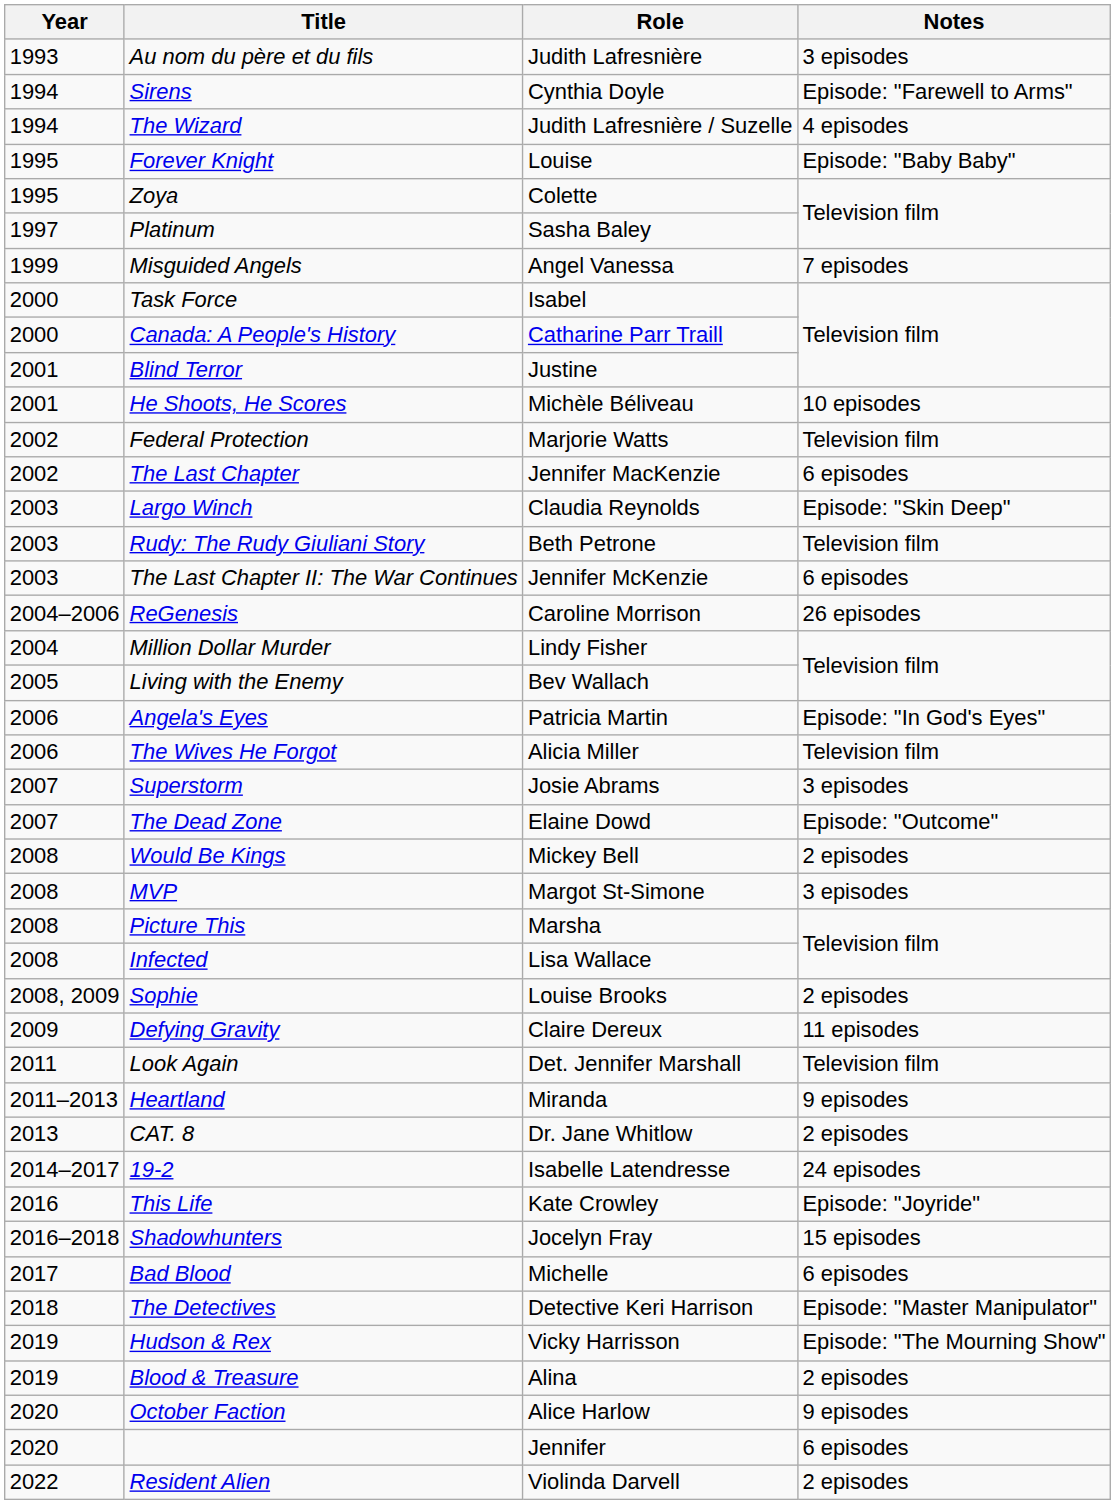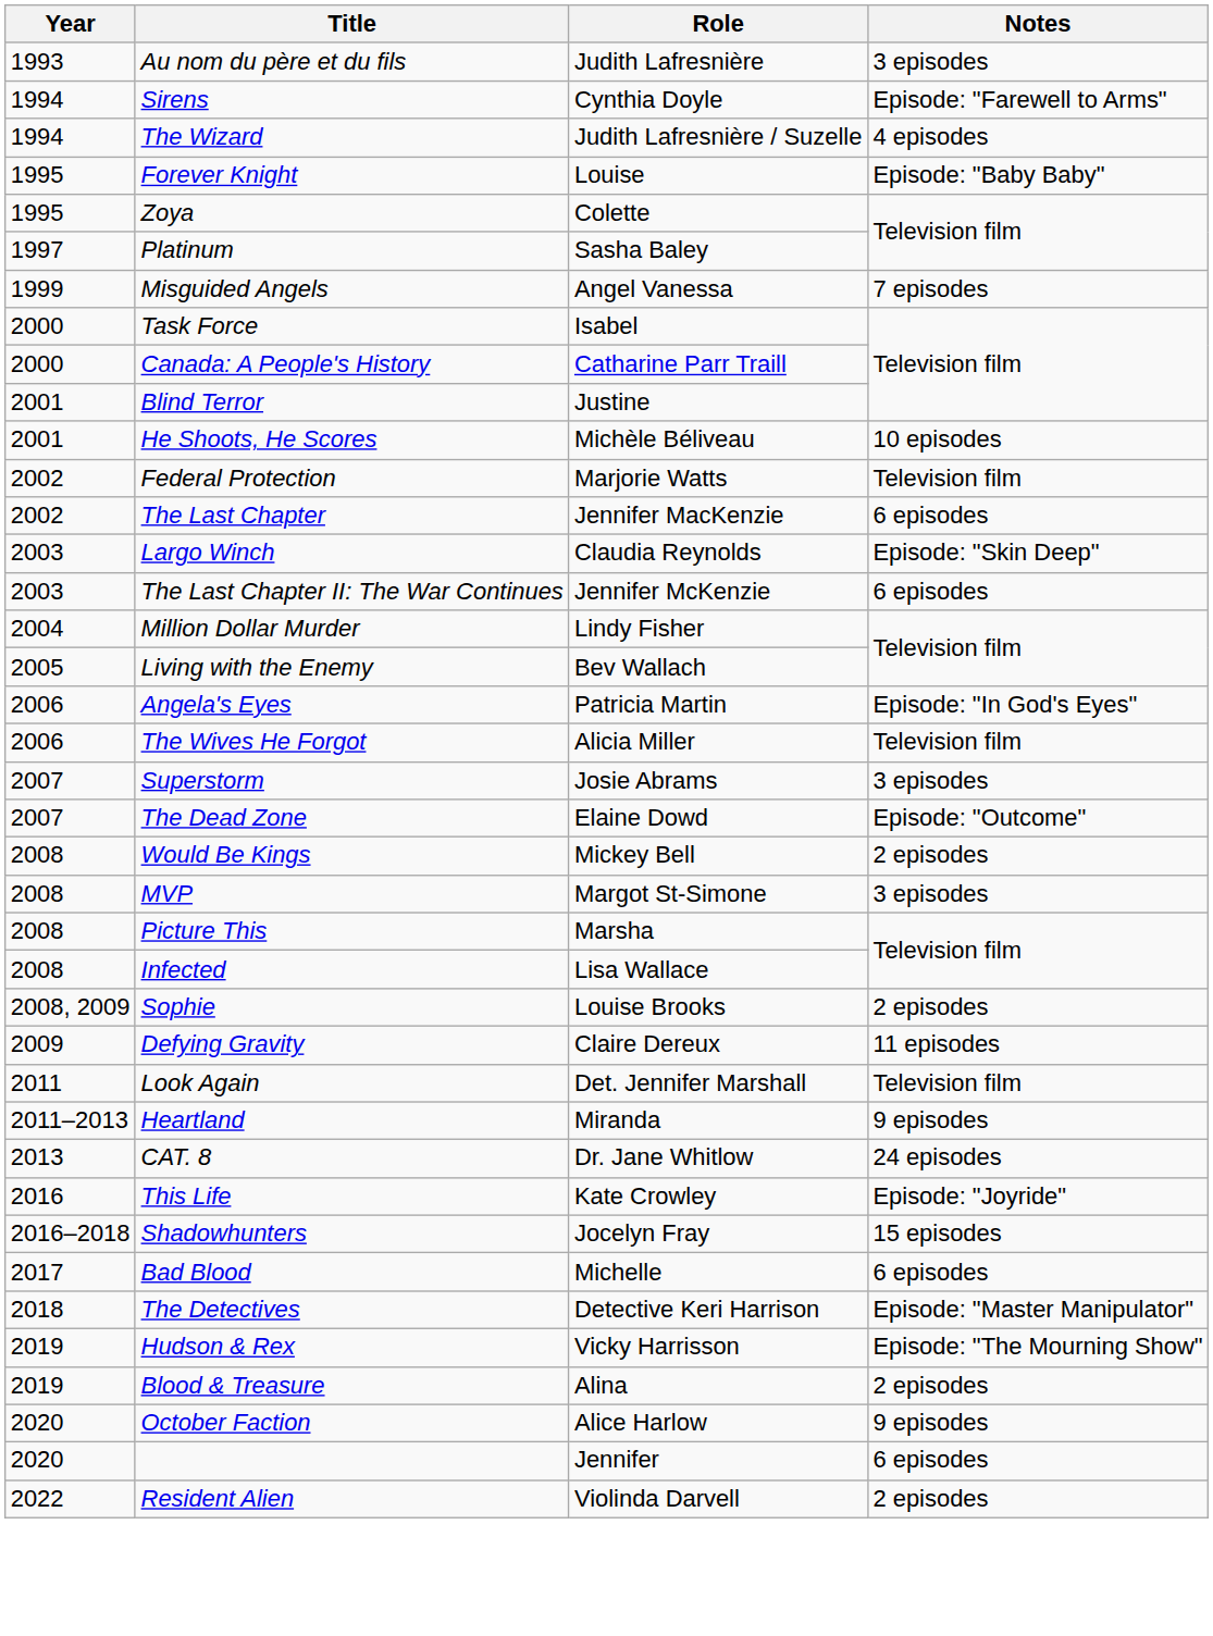 <table class="wikitable sortable">
 <tr>
 <th>Year</th>
 <th>Title</th>
 <th>Role</th>
 <th class="unsortable">Notes</th>
 </tr>
 <tr>
 <td>1993</td>
 <td><em>Au nom du père et du fils</em></td>
 <td>Judith Lafresnière</td>
 <td>3 episodes</td>
 </tr>
 <tr>
 <td>1994</td>
 <td><a href='#'><em>Sirens</em></a></td>
 <td>Cynthia Doyle</td>
 <td>Episode: "Farewell to Arms"</td>
 </tr>
 <tr>
 <td>1994</td>
 <td data-sort-value="Wizard, The"><a href='#'><em>The Wizard</em></a></td>
 <td>Judith Lafresnière / Suzelle</td>
 <td>4 episodes</td>
 </tr>
 <tr>
 <td>1995</td>
 <td><em><a href='#'>Forever Knight</a></em></td>
 <td>Louise</td>
 <td>Episode: "Baby Baby"</td>
 </tr>
 <tr>
 <td>1995</td>
 <td><em>Zoya</em></td>
 <td>Colette</td>
 <td rowspan="2">Television film</td>
 </tr>
 <tr>
 <td>1997</td>
 <td><em>Platinum</em></td>
 <td>Sasha Baley</td>
 </tr>
 <tr>
 <td>1999</td>
 <td><em>Misguided Angels</em></td>
 <td>Angel Vanessa</td>
 <td>7 episodes</td>
 </tr>
 <tr>
 <td>2000</td>
 <td><em>Task Force</em></td>
 <td>Isabel</td>
 <td rowspan="3">Television film</td>
 </tr>
 <tr>
 <td>2000</td>
 <td><em><a href='#'>Canada: A People's History</a></em></td>
 <td><a href='#'>Catharine Parr Traill</a></td>
 </tr>
 <tr>
 <td>2001</td>
 <td><em><a href='#'>Blind Terror</a></em></td>
 <td>Justine</td>
 </tr>
 <tr>
 <td>2001</td>
 <td><em><a href='#'>He Shoots, He Scores</a></em></td>
 <td>Michèle Béliveau</td>
 <td>10 episodes</td>
 </tr>
 <tr>
 <td>2002</td>
 <td><em>Federal Protection</em></td>
 <td>Marjorie Watts</td>
 <td>Television film</td>
 </tr>
 <tr>
 <td>2002</td>
 <td data-sort-value="Last Chapter, The"><a href='#'><em>The Last Chapter</em></a></td>
 <td>Jennifer MacKenzie</td>
 <td>6 episodes</td>
 </tr>
 <tr>
 <td>2003</td>
 <td><a href='#'><em>Largo Winch</em></a></td>
 <td>Claudia Reynolds</td>
 <td>Episode: "Skin Deep"</td>
 </tr>
 <tr>
 <td>2003</td>
-<td><em><a href='#'>Rudy: The Rudy Giuliani Story</a></em></td>
-<td>Beth Petrone</td>
-<td>Television film</td>
-</tr>
-<tr>
-<td>2003</td>
 <td data-sort-value="Last Chapter II: The War Continues, The"><em>The Last Chapter II: The War Continues</em></td>
 <td>Jennifer McKenzie</td>
 <td>6 episodes</td>
-</tr>
-<tr>
-<td>2004–2006</td>
-<td><em><a href='#'>ReGenesis</a></em></td>
-<td>Caroline Morrison</td>
-<td>26 episodes</td>
 </tr>
 <tr>
 <td>2004</td>
 <td><em>Million Dollar Murder</em></td>
 <td>Lindy Fisher</td>
 <td rowspan="2">Television film</td>
 </tr>
 <tr>
 <td>2005</td>
 <td><em>Living with the Enemy</em></td>
 <td>Bev Wallach</td>
 </tr>
 <tr>
 <td>2006</td>
 <td><em><a href='#'>Angela's Eyes</a></em></td>
 <td>Patricia Martin</td>
 <td>Episode: "In God's Eyes"</td>
 </tr>
 <tr>
 <td>2006</td>
 <td data-sort-value="Wives He Forgot, The"><em><a href='#'>The Wives He Forgot</a></em></td>
 <td>Alicia Miller</td>
 <td>Television film</td>
 </tr>
 <tr>
 <td>2007</td>
 <td><a href='#'><em>Superstorm</em></a></td>
 <td>Josie Abrams</td>
 <td>3 episodes</td>
 </tr>
 <tr>
 <td>2007</td>
 <td data-sort-value="Dead Zone, The"><a href='#'><em>The Dead Zone</em></a></td>
 <td>Elaine Dowd</td>
 <td>Episode: "Outcome"</td>
 </tr>
 <tr>
 <td>2008</td>
 <td><em><a href='#'>Would Be Kings</a></em></td>
 <td>Mickey Bell</td>
 <td>2 episodes</td>
 </tr>
 <tr>
 <td>2008</td>
 <td><a href='#'><em>MVP</em></a></td>
 <td>Margot St-Simone</td>
 <td>3 episodes</td>
 </tr>
 <tr>
 <td>2008</td>
 <td><a href='#'><em>Picture This</em></a></td>
 <td>Marsha</td>
 <td rowspan="2">Television film</td>
 </tr>
 <tr>
 <td>2008</td>
 <td><a href='#'><em>Infected</em></a></td>
 <td>Lisa Wallace</td>
 </tr>
 <tr>
 <td>2008, 2009</td>
 <td><a href='#'><em>Sophie</em></a></td>
 <td>Louise Brooks</td>
 <td>2 episodes</td>
 </tr>
 <tr>
 <td>2009</td>
 <td><a href='#'><em>Defying Gravity</em></a></td>
 <td>Claire Dereux</td>
 <td>11 episodes</td>
 </tr>
 <tr>
 <td>2011</td>
 <td><em>Look Again</em></td>
 <td>Det. Jennifer Marshall</td>
 <td>Television film</td>
 </tr>
 <tr>
 <td>2011–2013</td>
 <td><a href='#'><em>Heartland</em></a></td>
 <td>Miranda</td>
 <td>9 episodes</td>
 </tr>
 <tr>
 <td>2013</td>
 <td><em>CAT. 8</em></td>
 <td>Dr. Jane Whitlow</td>
-<td>2 episodes</td>
-</tr>
-<tr>
-<td>2014–2017</td>
-<td><a href='#'><em>19-2</em></a></td>
-<td>Isabelle Latendresse</td>
 <td>24 episodes</td>
 </tr>
 <tr>
 <td>2016</td>
 <td><a href='#'><em>This Life</em></a></td>
 <td>Kate Crowley</td>
 <td>Episode: "Joyride"</td>
 </tr>
 <tr>
 <td>2016–2018</td>
 <td><em><a href='#'>Shadowhunters</a></em></td>
 <td>Jocelyn Fray</td>
 <td>15 episodes</td>
 </tr>
 <tr>
 <td>2017</td>
 <td><a href='#'><em>Bad Blood</em></a></td>
 <td>Michelle</td>
 <td>6 episodes</td>
 </tr>
 <tr>
 <td>2018</td>
 <td data-sort-value="Detectives, The"><a href='#'><em>The Detectives</em></a></td>
 <td>Detective Keri Harrison</td>
 <td>Episode: "Master Manipulator"</td>
 </tr>
 <tr>
 <td>2019</td>
 <td><em><a href='#'>Hudson & Rex</a></em></td>
 <td>Vicky Harrisson</td>
 <td>Episode: "The Mourning Show"</td>
 </tr>
 <tr>
 <td>2019</td>
 <td><em><a href='#'>Blood & Treasure</a></em></td>
 <td>Alina</td>
 <td>2 episodes</td>
 </tr>
 <tr>
 <td>2020</td>
 <td><a href='#'><em>October Faction</em></a></td>
 <td>Alice Harlow</td>
 <td>9 episodes</td>
 </tr>
 <tr>
 <td>2020</td>
 <td><em></em></td>
 <td>Jennifer</td>
 <td>6 episodes</td>
 </tr>
 <tr>
 <td>2022</td>
 <td><em><a href='#'>Resident Alien</a></em></td>
 <td>Violinda Darvell</td>
 <td>2 episodes</td>
 </tr>
 </table>
